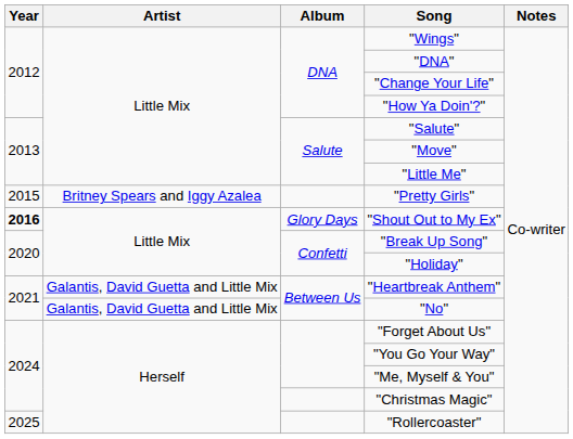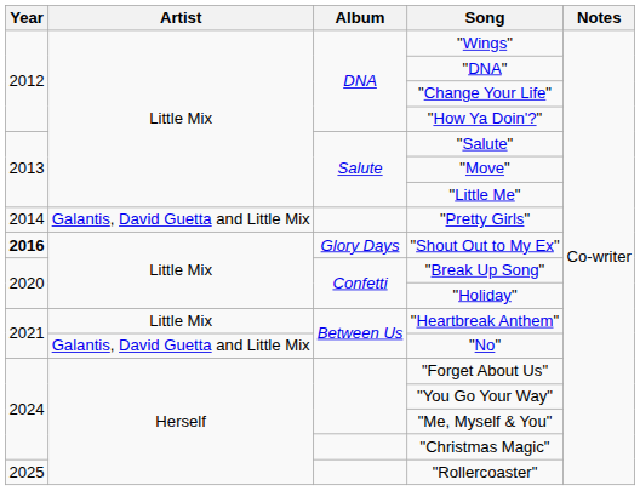 <table class="wikitable sortable plainrowheaders" style="text-align:center;">
 <tr>
 <th>Year</th>
 <th>Artist</th>
 <th>Album</th>
 <th>Song</th>
 <th>Notes</th>
 </tr>
 <tr>
 <td rowspan="4">2012</td>
 <td rowspan="7">Little Mix</td>
 <td rowspan="4"><em><a href='#'>DNA</a></em></td>
 <td>"<a href='#'>Wings</a>"</td>
 <td rowspan="18">Co-writer</td>
 </tr>
 <tr>
 <td>"<a href='#'>DNA</a>"</td>
 </tr>
 <tr>
 <td>"<a href='#'>Change Your Life</a>"</td>
 </tr>
 <tr>
 <td>"<a href='#'>How Ya Doin'?</a>"</td>
 </tr>
 <tr>
 <td rowspan="3">2013</td>
 <td rowspan="3"><em><a href='#'>Salute</a></em></td>
 <td>"<a href='#'>Salute</a>"</td>
 </tr>
 <tr>
 <td>"<a href='#'>Move</a>"</td>
 </tr>
 <tr>
 <td>"<a href='#'>Little Me</a>"</td>
 </tr>
 <tr>
-<td>2015</td>
-<td><a href='#'>Britney Spears</a> and <a href='#'>Iggy Azalea</a></td>
+<td>2014</td>
+<td><a href='#'>Galantis</a>, <a href='#'>David Guetta</a> and Little Mix</td>
 <td></td>
 <td>"<a href='#'>Pretty Girls</a>"</td>
 </tr>
 <tr>
 <td><strong>2016</strong></td>
 <td rowspan="3">Little Mix</td>
 <td><em><a href='#'>Glory Days</a></em></td>
 <td>"<a href='#'>Shout Out to My Ex</a>"</td>
 </tr>
 <tr>
 <td rowspan="2">2020</td>
 <td rowspan="2"><em><a href='#'>Confetti</a></em></td>
 <td>"<a href='#'>Break Up Song</a>"</td>
 </tr>
 <tr>
 <td>"<a href='#'>Holiday</a>"</td>
 </tr>
 <tr>
 <td rowspan="2">2021</td>
-<td><a href='#'>Galantis</a>, <a href='#'>David Guetta</a> and Little Mix</td>
+<td>Little Mix</td>
 <td rowspan="2"><em><a href='#'>Between Us</a></em></td>
 <td>"<a href='#'>Heartbreak Anthem</a>"</td>
 </tr>
 <tr>
 <td><a href='#'>Galantis</a>, <a href='#'>David Guetta</a> and Little Mix</td>
 <td>"<a href='#'>No</a>"</td>
 </tr>
 <tr>
 <td rowspan="4">2024</td>
 <td rowspan="5">Herself</td>
 <td rowspan="3"> </td>
 <td>"Forget About Us"</td>
 </tr>
 <tr>
 <td>"You Go Your Way"</td>
 </tr>
 <tr>
 <td>"Me, Myself & You"</td>
 </tr>
 <tr>
 <td></td>
 <td>"Christmas Magic"</td>
 </tr>
 <tr>
 <td>2025</td>
 <td> </td>
 <td>"Rollercoaster"</td>
 </tr>
 </table>
